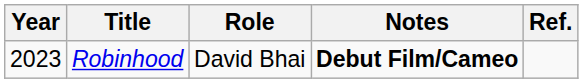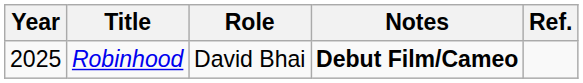 <table class= wikitable>
 <tr>
 <th>Year</th>
 <th>Title</th>
 <th>Role</th>
 <th>Notes</th>
 <th>Ref.</th>
 </tr>
 <tr>
-<td>2023</td>
+<td>2025</td>
 <td><a href='#'><em>Robinhood</em></a></td>
 <td>David Bhai</td>
 <td><strong>Debut Film/Cameo</strong></td>
 <td></td>
 </tr>
 </table>
